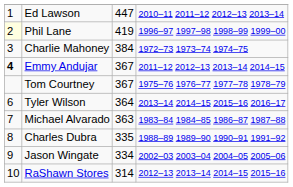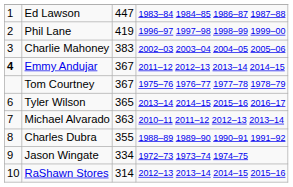 <table class="wikitable">
 <tr>
 </tr>
 <tr>
 <td>1</td>
 <td>Ed Lawson</td>
 <td>447</td>
-<td style="font-size:80%;"><a href='#'>2010–11</a> <a href='#'>2011–12</a> <a href='#'>2012–13</a> <a href='#'>2013–14</a></td>
+<td style="font-size:80%;"><a href='#'>1983–84</a> <a href='#'>1984–85</a> <a href='#'>1986–87</a> <a href='#'>1987–88</a></td>
 </tr>
 <tr>
-<td style="background: lightyellow;">2</td>
+<td>2</td>
 <td>Phil Lane</td>
 <td>419</td>
 <td style="font-size:80%;"><a href='#'>1996–97</a> <a href='#'>1997–98</a> <a href='#'>1998–99</a> <a href='#'>1999–00</a></td>
 </tr>
 <tr>
 <td>3</td>
 <td>Charlie Mahoney</td>
-<td>384</td>
-<td style="font-size:80%;"><a href='#'>1972–73</a> <a href='#'>1973–74</a> <a href='#'>1974–75</a></td>
+<td>383</td>
+<td style="font-size:80%;"><a href='#'>2002–03</a> <a href='#'>2003–04</a> <a href='#'>2004–05</a> <a href='#'>2005–06</a></td>
 </tr>
 <tr>
 <td><strong>4</strong></td>
 <td><a href='#'>Emmy Andujar</a></td>
 <td>367</td>
 <td style="font-size:80%;"><a href='#'>2011–12</a> <a href='#'>2012–13</a> <a href='#'>2013–14</a> <a href='#'>2014–15</a></td>
 </tr>
 <tr>
 <td></td>
 <td>Tom Courtney</td>
 <td>367</td>
 <td style="font-size:80%;"><a href='#'>1975–76</a> <a href='#'>1976–77</a> <a href='#'>1977–78</a> <a href='#'>1978–79</a></td>
 </tr>
 <tr>
 <td>6</td>
 <td>Tyler Wilson</td>
-<td>364</td>
+<td>365</td>
 <td style="font-size:80%;"><a href='#'>2013–14</a> <a href='#'>2014–15</a> <a href='#'>2015–16</a> <a href='#'>2016–17</a></td>
 </tr>
 <tr>
 <td>7</td>
 <td>Michael Alvarado</td>
 <td>363</td>
-<td style="font-size:80%;"><a href='#'>1983–84</a> <a href='#'>1984–85</a> <a href='#'>1986–87</a> <a href='#'>1987–88</a></td>
+<td style="font-size:80%;"><a href='#'>2010–11</a> <a href='#'>2011–12</a> <a href='#'>2012–13</a> <a href='#'>2013–14</a></td>
 </tr>
 <tr>
 <td>8</td>
 <td>Charles Dubra</td>
-<td>335</td>
+<td>355</td>
 <td style="font-size:80%;"><a href='#'>1988–89</a> <a href='#'>1989–90</a> <a href='#'>1990–91</a> <a href='#'>1991–92</a></td>
 </tr>
 <tr>
 <td>9</td>
 <td>Jason Wingate</td>
 <td>334</td>
-<td style="font-size:80%;"><a href='#'>2002–03</a> <a href='#'>2003–04</a> <a href='#'>2004–05</a> <a href='#'>2005–06</a></td>
+<td style="font-size:80%;"><a href='#'>1972–73</a> <a href='#'>1973–74</a> <a href='#'>1974–75</a></td>
 </tr>
 <tr>
 <td>10</td>
 <td><a href='#'>RaShawn Stores</a></td>
 <td>314</td>
 <td style="font-size:80%;"><a href='#'>2012–13</a> <a href='#'>2013–14</a> <a href='#'>2014–15</a> <a href='#'>2015–16</a></td>
 </tr>
 </table>
